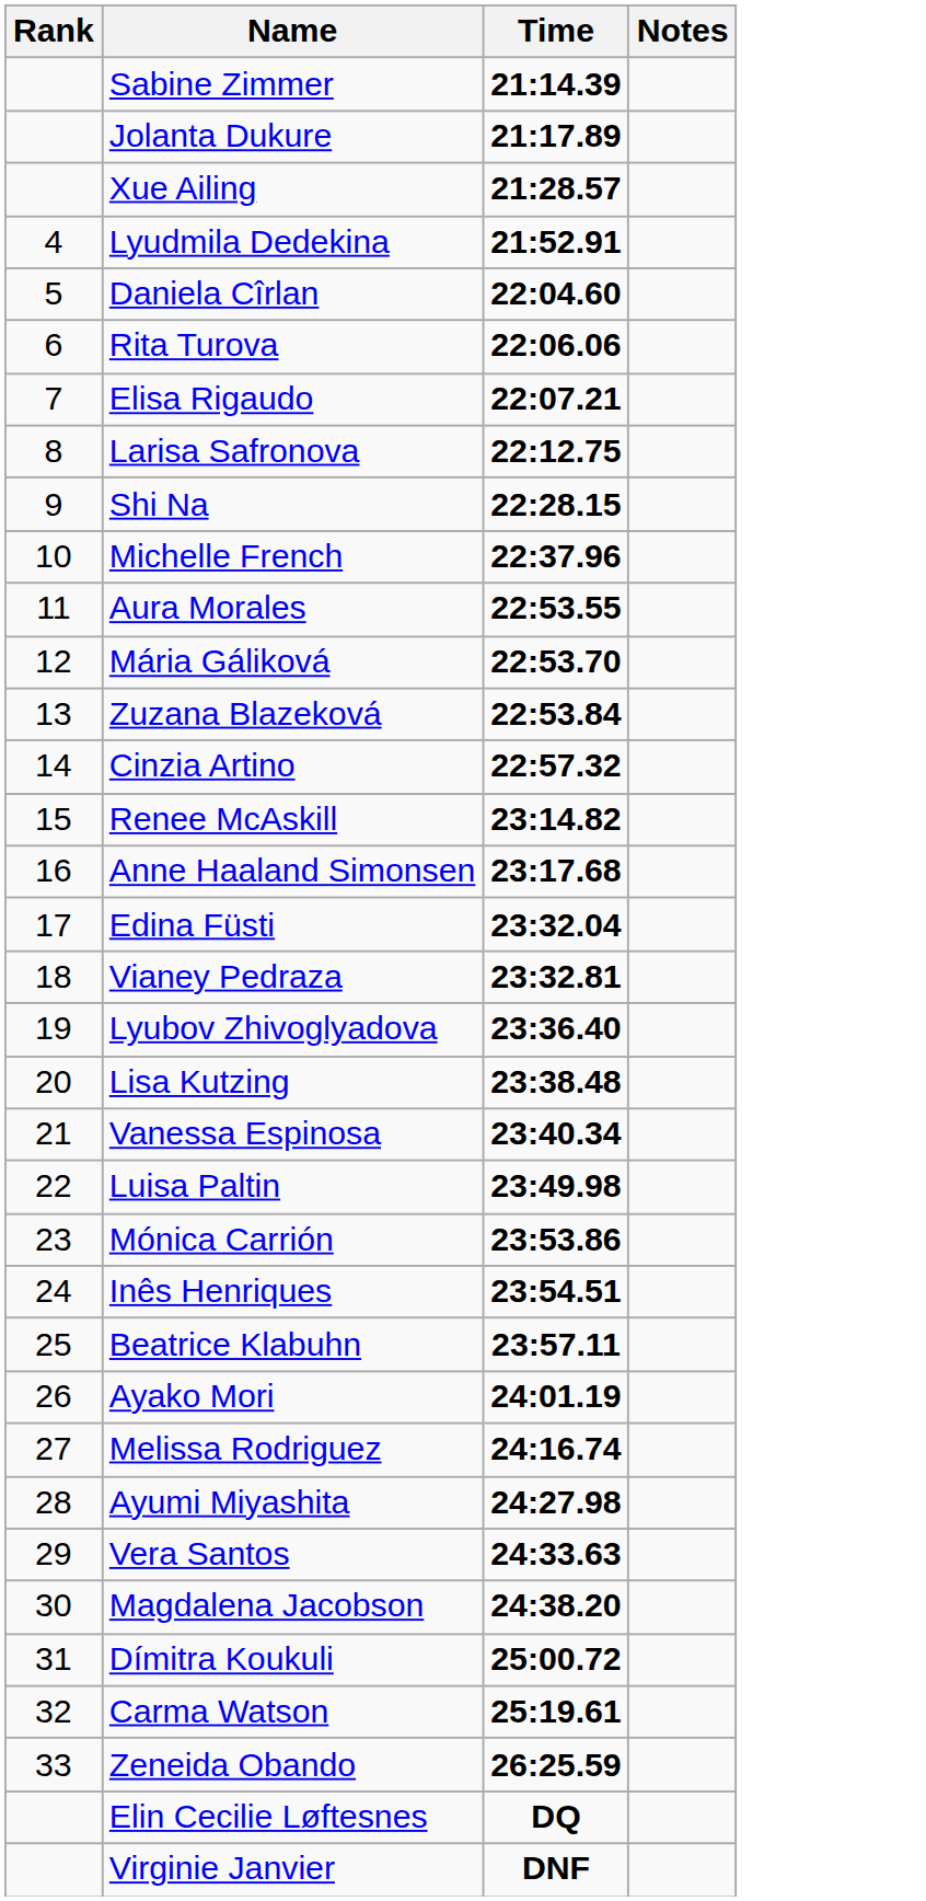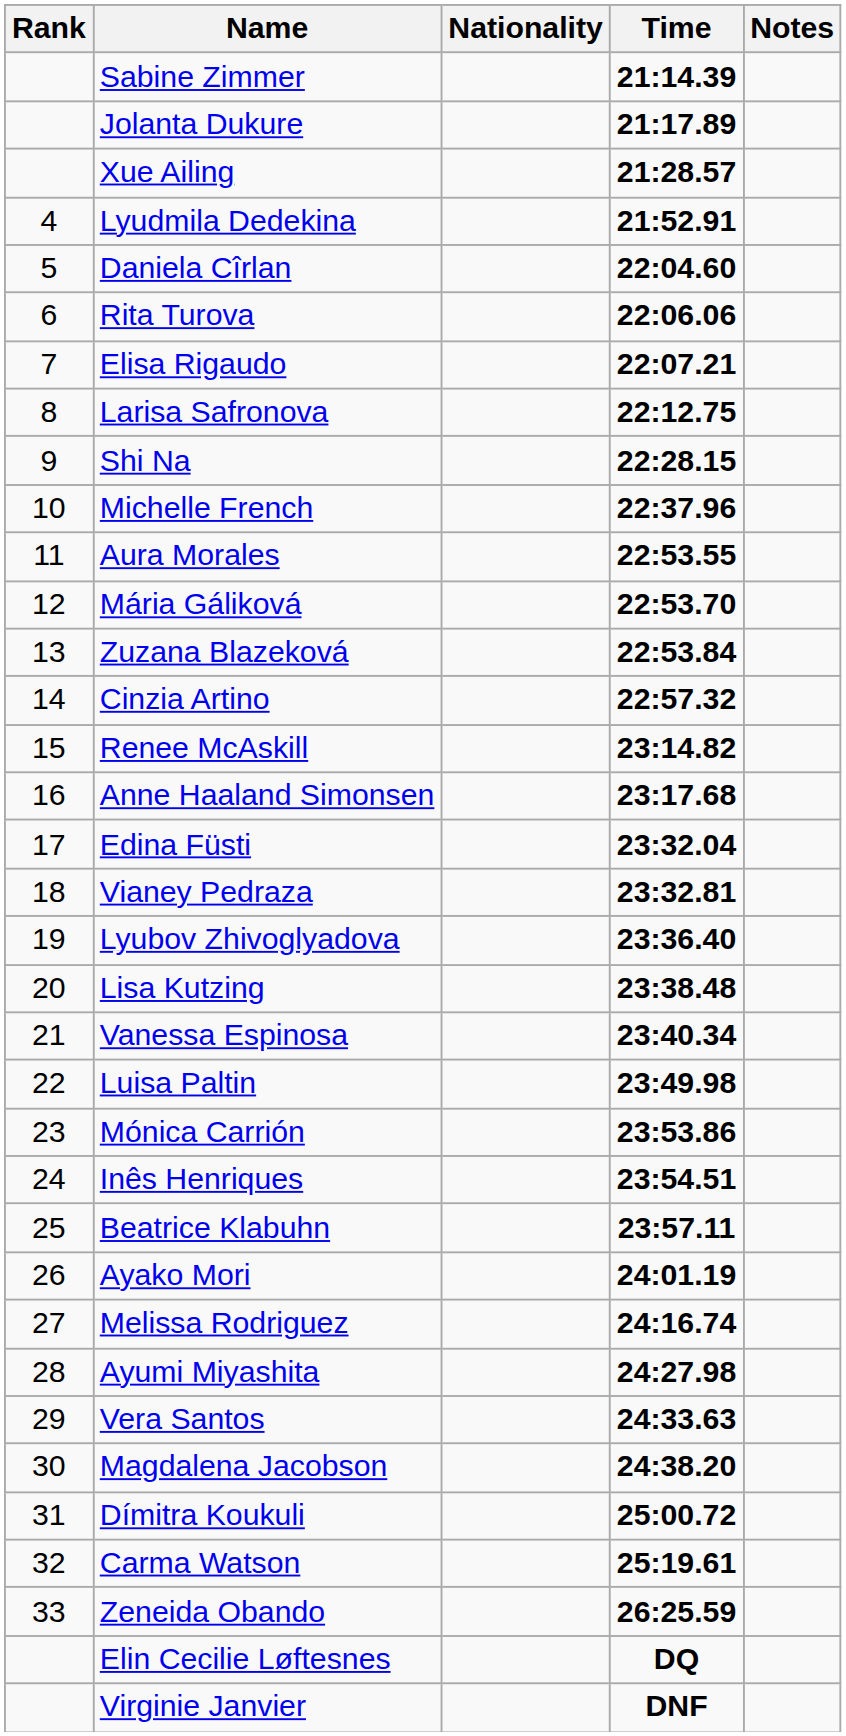 <table class="wikitable sortable" style="text-align:center">
 <tr>
 <th>Rank</th>
 <th>Name</th>
+<th>Nationality</th>
 <th>Time</th>
 <th>Notes</th>
 </tr>
 <tr>
 <td></td>
 <td align=left><a href='#'>Sabine Zimmer</a></td>
+<td align=left></td>
 <td><strong>21:14.39</strong></td>
 <td></td>
 </tr>
 <tr>
 <td></td>
 <td align=left><a href='#'>Jolanta Dukure</a></td>
+<td align=left></td>
 <td><strong>21:17.89</strong></td>
 <td></td>
 </tr>
 <tr>
 <td></td>
 <td align=left><a href='#'>Xue Ailing</a></td>
+<td align=left></td>
 <td><strong>21:28.57</strong></td>
 <td></td>
 </tr>
 <tr>
 <td>4</td>
 <td align=left><a href='#'>Lyudmila Dedekina</a></td>
+<td align=left></td>
 <td><strong>21:52.91</strong></td>
 <td></td>
 </tr>
 <tr>
 <td>5</td>
 <td align=left><a href='#'>Daniela Cîrlan</a></td>
+<td align=left></td>
 <td><strong>22:04.60</strong></td>
 <td></td>
 </tr>
 <tr>
 <td>6</td>
 <td align=left><a href='#'>Rita Turova</a></td>
+<td align=left></td>
 <td><strong>22:06.06</strong></td>
 <td></td>
 </tr>
 <tr>
 <td>7</td>
 <td align=left><a href='#'>Elisa Rigaudo</a></td>
+<td align=left></td>
 <td><strong>22:07.21</strong></td>
 <td></td>
 </tr>
 <tr>
 <td>8</td>
 <td align=left><a href='#'>Larisa Safronova</a></td>
+<td align=left></td>
 <td><strong>22:12.75</strong></td>
 <td></td>
 </tr>
 <tr>
 <td>9</td>
 <td align=left><a href='#'>Shi Na</a></td>
+<td align=left></td>
 <td><strong>22:28.15</strong></td>
 <td></td>
 </tr>
 <tr>
 <td>10</td>
 <td align=left><a href='#'>Michelle French</a></td>
+<td align=left></td>
 <td><strong>22:37.96</strong></td>
 <td></td>
 </tr>
 <tr>
 <td>11</td>
 <td align=left><a href='#'>Aura Morales</a></td>
+<td align=left></td>
 <td><strong>22:53.55</strong></td>
 <td></td>
 </tr>
 <tr>
 <td>12</td>
 <td align=left><a href='#'>Mária Gáliková</a></td>
+<td align=left></td>
 <td><strong>22:53.70</strong></td>
 <td></td>
 </tr>
 <tr>
 <td>13</td>
 <td align=left><a href='#'>Zuzana Blazeková</a></td>
+<td align=left></td>
 <td><strong>22:53.84</strong></td>
 <td></td>
 </tr>
 <tr>
 <td>14</td>
 <td align=left><a href='#'>Cinzia Artino</a></td>
+<td align=left></td>
 <td><strong>22:57.32</strong></td>
 <td></td>
 </tr>
 <tr>
 <td>15</td>
 <td align=left><a href='#'>Renee McAskill</a></td>
+<td align=left></td>
 <td><strong>23:14.82</strong></td>
 <td></td>
 </tr>
 <tr>
 <td>16</td>
 <td align=left><a href='#'>Anne Haaland Simonsen</a></td>
+<td align=left></td>
 <td><strong>23:17.68</strong></td>
 <td></td>
 </tr>
 <tr>
 <td>17</td>
 <td align=left><a href='#'>Edina Füsti</a></td>
+<td align=left></td>
 <td><strong>23:32.04</strong></td>
 <td></td>
 </tr>
 <tr>
 <td>18</td>
 <td align=left><a href='#'>Vianey Pedraza</a></td>
+<td align=left></td>
 <td><strong>23:32.81</strong></td>
 <td></td>
 </tr>
 <tr>
 <td>19</td>
 <td align=left><a href='#'>Lyubov Zhivoglyadova</a></td>
+<td align=left></td>
 <td><strong>23:36.40</strong></td>
 <td></td>
 </tr>
 <tr>
 <td>20</td>
 <td align=left><a href='#'>Lisa Kutzing</a></td>
+<td align=left></td>
 <td><strong>23:38.48</strong></td>
 <td></td>
 </tr>
 <tr>
 <td>21</td>
 <td align=left><a href='#'>Vanessa Espinosa</a></td>
+<td align=left></td>
 <td><strong>23:40.34</strong></td>
 <td></td>
 </tr>
 <tr>
 <td>22</td>
 <td align=left><a href='#'>Luisa Paltin</a></td>
+<td align=left></td>
 <td><strong>23:49.98</strong></td>
 <td></td>
 </tr>
 <tr>
 <td>23</td>
 <td align=left><a href='#'>Mónica Carrión</a></td>
+<td align=left></td>
 <td><strong>23:53.86</strong></td>
 <td></td>
 </tr>
 <tr>
 <td>24</td>
 <td align=left><a href='#'>Inês Henriques</a></td>
+<td align=left></td>
 <td><strong>23:54.51</strong></td>
 <td></td>
 </tr>
 <tr>
 <td>25</td>
 <td align=left><a href='#'>Beatrice Klabuhn</a></td>
+<td align=left></td>
 <td><strong>23:57.11</strong></td>
 <td></td>
 </tr>
 <tr>
 <td>26</td>
 <td align=left><a href='#'>Ayako Mori</a></td>
+<td align=left></td>
 <td><strong>24:01.19</strong></td>
 <td></td>
 </tr>
 <tr>
 <td>27</td>
 <td align=left><a href='#'>Melissa Rodriguez</a></td>
+<td align=left></td>
 <td><strong>24:16.74</strong></td>
 <td></td>
 </tr>
 <tr>
 <td>28</td>
 <td align=left><a href='#'>Ayumi Miyashita</a></td>
+<td align=left></td>
 <td><strong>24:27.98</strong></td>
 <td></td>
 </tr>
 <tr>
 <td>29</td>
 <td align=left><a href='#'>Vera Santos</a></td>
+<td align=left></td>
 <td><strong>24:33.63</strong></td>
 <td></td>
 </tr>
 <tr>
 <td>30</td>
 <td align=left><a href='#'>Magdalena Jacobson</a></td>
+<td align=left></td>
 <td><strong>24:38.20</strong></td>
 <td></td>
 </tr>
 <tr>
 <td>31</td>
 <td align=left><a href='#'>Dímitra Koukuli</a></td>
+<td align=left></td>
 <td><strong>25:00.72</strong></td>
 <td></td>
 </tr>
 <tr>
 <td>32</td>
 <td align=left><a href='#'>Carma Watson</a></td>
+<td align=left></td>
 <td><strong>25:19.61</strong></td>
 <td></td>
 </tr>
 <tr>
 <td>33</td>
 <td align=left><a href='#'>Zeneida Obando</a></td>
+<td align=left></td>
 <td><strong>26:25.59</strong></td>
 <td></td>
 </tr>
 <tr>
 <td></td>
 <td align=left><a href='#'>Elin Cecilie Løftesnes</a></td>
+<td align=left></td>
 <td><strong>DQ</strong></td>
 <td></td>
 </tr>
 <tr>
 <td></td>
 <td align=left><a href='#'>Virginie Janvier</a></td>
+<td align=left></td>
 <td><strong>DNF</strong></td>
 <td></td>
 </tr>
 </table>
